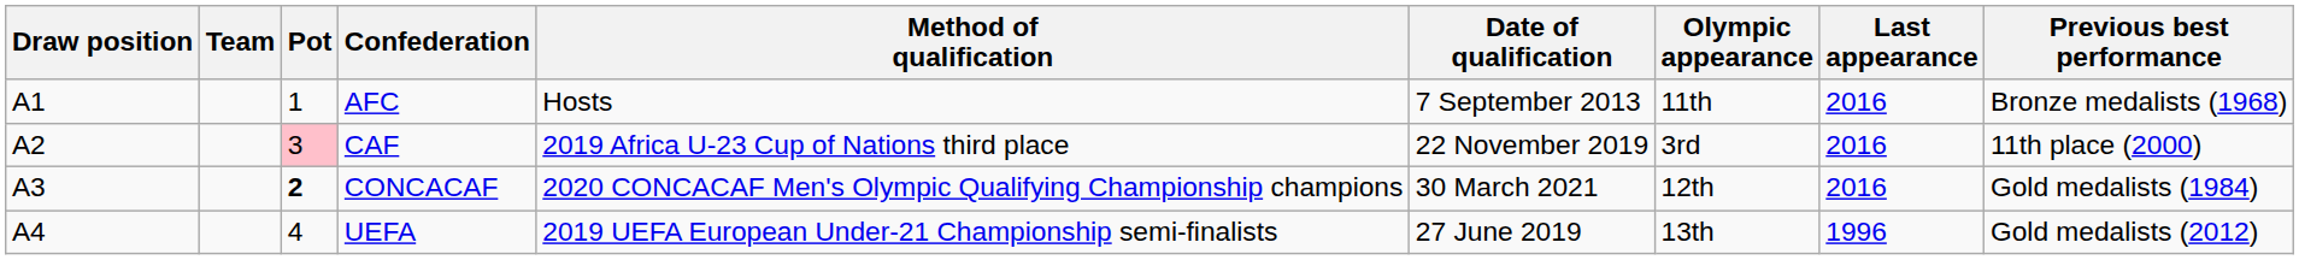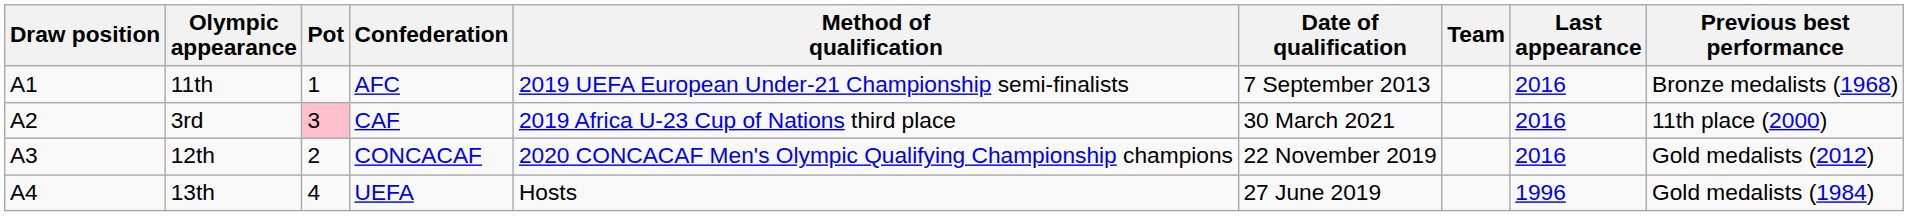 <table class="wikitable sortable">
 <tr>
 <th>Draw position</th>
-<th>Team</th>
+<th>Olympic<br>appearance</th>
 <th>Pot</th>
 <th>Confederation</th>
 <th>Method of<br>qualification</th>
 <th>Date of<br>qualification</th>
-<th>Olympic<br>appearance</th>
+<th>Team</th>
 <th>Last<br>appearance</th>
 <th>Previous best<br>performance</th>
 </tr>
 <tr>
 <td>A1</td>
-<td style=white-space:nowrap></td>
+<td data-sort-value="11">11th</td>
 <td>1</td>
 <td><a href='#'>AFC</a></td>
-<td>Hosts</td>
+<td><a href='#'>2019 UEFA European Under-21 Championship</a> semi-finalists</td>
 <td>7 September 2013</td>
-<td data-sort-value="11">11th</td>
+<td style=white-space:nowrap></td>
 <td><a href='#'>2016</a></td>
 <td data-sort-value="3">Bronze medalists (<a href='#'>1968</a>)</td>
 </tr>
 <tr>
 <td>A2</td>
-<td style=white-space:nowrap></td>
+<td data-sort-value="3">3rd</td>
 <td style="background: pink;">3</td>
 <td><a href='#'>CAF</a></td>
 <td><a href='#'>2019 Africa U-23 Cup of Nations</a> third place</td>
-<td>22 November 2019</td>
-<td data-sort-value="3">3rd</td>
+<td>30 March 2021</td>
+<td style=white-space:nowrap></td>
 <td><a href='#'>2016</a></td>
 <td data-sort-value="11">11th place (<a href='#'>2000</a>)</td>
 </tr>
 <tr>
 <td>A3</td>
-<td style=white-space:nowrap></td>
-<td><strong>2</strong></td>
+<td data-sort-value="12">12th</td>
+<td>2</td>
 <td><a href='#'>CONCACAF</a></td>
 <td><a href='#'>2020 CONCACAF Men's Olympic Qualifying Championship</a> champions</td>
-<td>30 March 2021</td>
-<td data-sort-value="12">12th</td>
+<td>22 November 2019</td>
+<td style=white-space:nowrap></td>
 <td><a href='#'>2016</a></td>
-<td data-sort-value="1">Gold medalists (<a href='#'>1984</a>)</td>
+<td data-sort-value="1">Gold medalists (<a href='#'>2012</a>)</td>
 </tr>
 <tr>
 <td>A4</td>
-<td style=white-space:nowrap></td>
+<td data-sort-value="13">13th</td>
 <td>4</td>
 <td><a href='#'>UEFA</a></td>
-<td><a href='#'>2019 UEFA European Under-21 Championship</a> semi-finalists</td>
+<td>Hosts</td>
 <td>27 June 2019</td>
-<td data-sort-value="13">13th</td>
+<td style=white-space:nowrap></td>
 <td><a href='#'>1996</a></td>
-<td data-sort-value="1">Gold medalists (<a href='#'>2012</a>)</td>
+<td data-sort-value="1">Gold medalists (<a href='#'>1984</a>)</td>
 </tr>
 </table>
